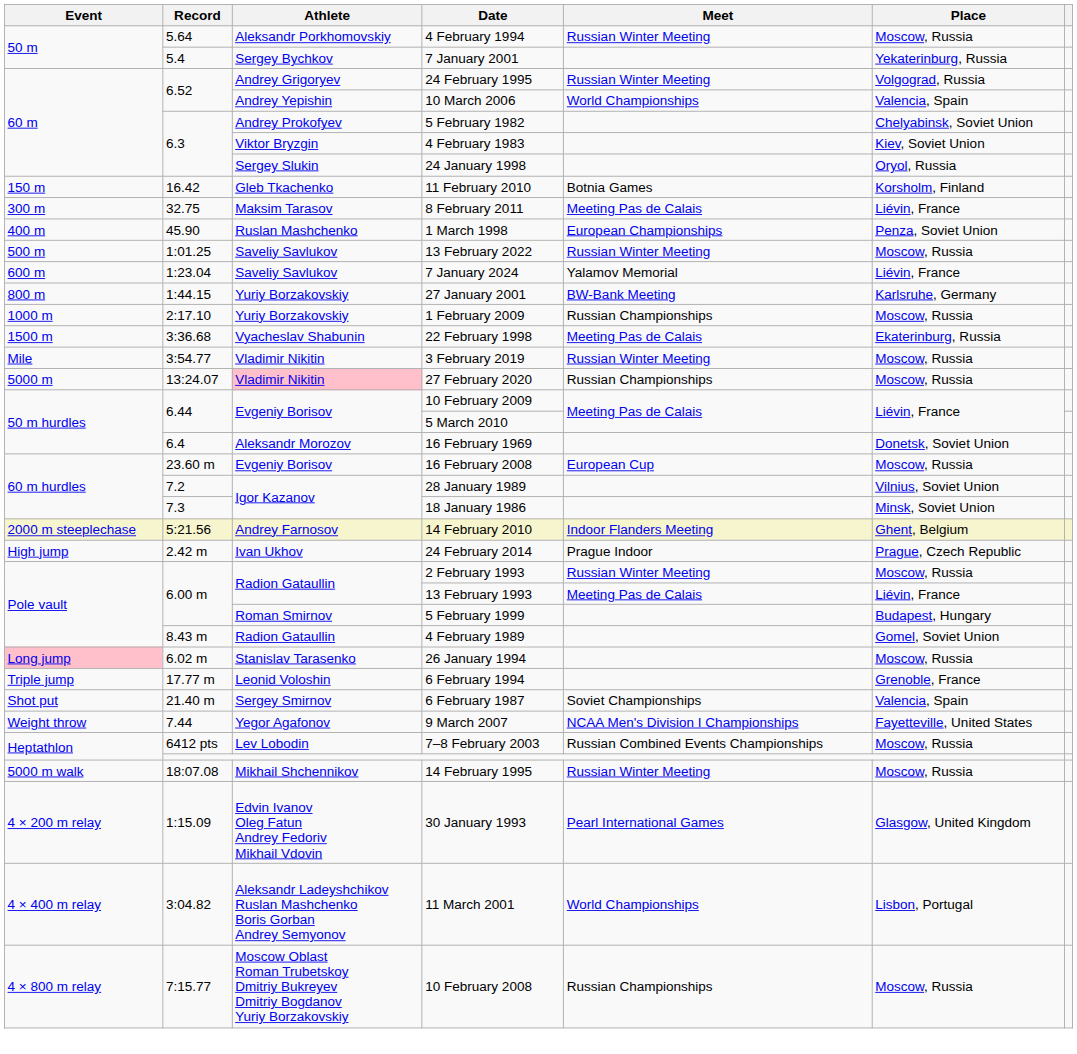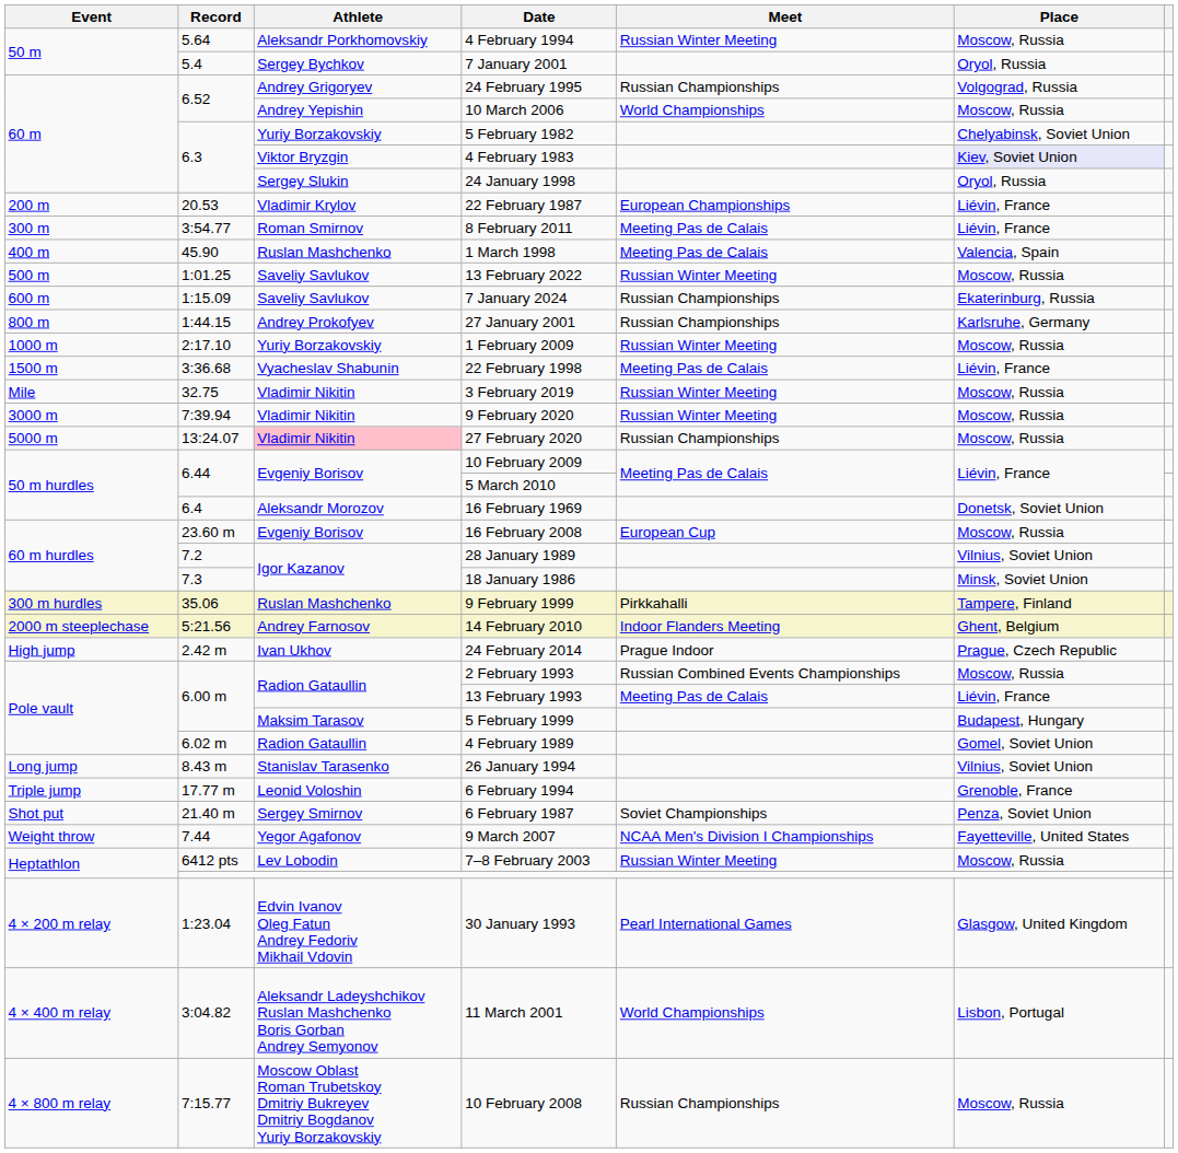 <table class="wikitable" style="font-size:95%; width: 95%;">
 <tr>
 <th>Event</th>
 <th>Record</th>
 <th>Athlete</th>
 <th>Date</th>
 <th>Meet</th>
 <th>Place</th>
 <th></th>
 </tr>
 <tr>
 <td rowspan=2><a href='#'>50 m</a></td>
 <td>5.64</td>
 <td><a href='#'>Aleksandr Porkhomovskiy</a></td>
 <td>4 February 1994</td>
 <td><a href='#'>Russian Winter Meeting</a></td>
 <td><a href='#'>Moscow</a>, Russia</td>
 <td></td>
 </tr>
 <tr>
 <td>5.4 </td>
 <td><a href='#'>Sergey Bychkov</a></td>
 <td>7 January 2001</td>
 <td></td>
-<td><a href='#'>Yekaterinburg</a>, Russia</td>
+<td><a href='#'>Oryol</a>, Russia</td>
 <td></td>
 </tr>
 <tr>
 <td rowspan=5><a href='#'>60 m</a></td>
 <td rowspan=2>6.52</td>
 <td><a href='#'>Andrey Grigoryev</a></td>
 <td>24 February 1995</td>
-<td><a href='#'>Russian Winter Meeting</a></td>
+<td>Russian Championships</td>
 <td><a href='#'>Volgograd</a>, Russia</td>
 <td></td>
 </tr>
 <tr>
 <td><a href='#'>Andrey Yepishin</a></td>
 <td>10 March 2006</td>
 <td><a href='#'>World Championships</a></td>
-<td><a href='#'>Valencia</a>, Spain</td>
+<td><a href='#'>Moscow</a>, Russia</td>
 <td></td>
 </tr>
 <tr>
 <td rowspan=3>6.3 </td>
-<td><a href='#'>Andrey Prokofyev</a></td>
+<td><a href='#'>Yuriy Borzakovskiy</a></td>
 <td>5 February 1982</td>
 <td></td>
 <td><a href='#'>Chelyabinsk</a>, Soviet Union</td>
 <td></td>
 </tr>
 <tr>
 <td><a href='#'>Viktor Bryzgin</a></td>
 <td>4 February 1983</td>
 <td></td>
-<td><a href='#'>Kiev</a>, Soviet Union</td>
+<td style="background: lavender;"><a href='#'>Kiev</a>, Soviet Union</td>
 <td></td>
 </tr>
 <tr>
 <td><a href='#'>Sergey Slukin</a></td>
 <td>24 January 1998</td>
 <td></td>
 <td><a href='#'>Oryol</a>, Russia</td>
 <td></td>
 </tr>
 <tr>
-<td><a href='#'>150 m</a></td>
-<td>16.42</td>
-<td><a href='#'>Gleb Tkachenko</a></td>
-<td>11 February 2010</td>
-<td>Botnia Games</td>
-<td><a href='#'>Korsholm</a>, Finland</td>
+<td><a href='#'>200 m</a></td>
+<td>20.53</td>
+<td><a href='#'>Vladimir Krylov</a></td>
+<td>22 February 1987</td>
+<td><a href='#'>European Championships</a></td>
+<td><a href='#'>Liévin</a>, France</td>
 <td></td>
 </tr>
 <tr>
 <td><a href='#'>300 m</a></td>
-<td>32.75</td>
-<td><a href='#'>Maksim Tarasov</a></td>
+<td>3:54.77</td>
+<td><a href='#'>Roman Smirnov</a></td>
 <td>8 February 2011</td>
 <td><a href='#'>Meeting Pas de Calais</a></td>
 <td><a href='#'>Liévin</a>, France</td>
 <td></td>
 </tr>
 <tr>
 <td><a href='#'>400 m</a></td>
 <td>45.90</td>
 <td><a href='#'>Ruslan Mashchenko</a></td>
 <td>1 March 1998</td>
-<td><a href='#'>European Championships</a></td>
-<td><a href='#'>Penza</a>, Soviet Union</td>
+<td><a href='#'>Meeting Pas de Calais</a></td>
+<td><a href='#'>Valencia</a>, Spain</td>
 <td></td>
 </tr>
 <tr>
 <td><a href='#'>500 m</a></td>
 <td>1:01.25</td>
 <td><a href='#'>Saveliy Savlukov</a></td>
 <td>13 February 2022</td>
 <td><a href='#'>Russian Winter Meeting</a></td>
 <td><a href='#'>Moscow</a>, Russia</td>
 <td></td>
 </tr>
 <tr>
 <td><a href='#'>600 m</a></td>
-<td>1:23.04</td>
+<td>1:15.09</td>
 <td><a href='#'>Saveliy Savlukov</a></td>
 <td>7 January 2024</td>
-<td>Yalamov Memorial</td>
-<td><a href='#'>Liévin</a>, France</td>
+<td>Russian Championships</td>
+<td><a href='#'>Ekaterinburg</a>, Russia</td>
 <td></td>
 </tr>
 <tr>
 <td><a href='#'>800 m</a></td>
 <td>1:44.15</td>
-<td><a href='#'>Yuriy Borzakovskiy</a></td>
+<td><a href='#'>Andrey Prokofyev</a></td>
 <td>27 January 2001</td>
-<td><a href='#'>BW-Bank Meeting</a></td>
+<td>Russian Championships</td>
 <td><a href='#'>Karlsruhe</a>, Germany</td>
 <td></td>
 </tr>
 <tr>
 <td><a href='#'>1000 m</a></td>
 <td>2:17.10</td>
 <td><a href='#'>Yuriy Borzakovskiy</a></td>
 <td>1 February 2009</td>
-<td>Russian Championships</td>
+<td><a href='#'>Russian Winter Meeting</a></td>
 <td><a href='#'>Moscow</a>, Russia</td>
 <td></td>
 </tr>
 <tr>
 <td><a href='#'>1500 m</a></td>
 <td>3:36.68</td>
 <td><a href='#'>Vyacheslav Shabunin</a></td>
 <td>22 February 1998</td>
 <td><a href='#'>Meeting Pas de Calais</a></td>
-<td><a href='#'>Ekaterinburg</a>, Russia</td>
+<td><a href='#'>Liévin</a>, France</td>
 <td></td>
 </tr>
 <tr>
 <td><a href='#'>Mile</a></td>
-<td>3:54.77</td>
+<td>32.75</td>
 <td><a href='#'>Vladimir Nikitin</a></td>
 <td>3 February 2019</td>
+<td><a href='#'>Russian Winter Meeting</a></td>
+<td><a href='#'>Moscow</a>, Russia</td>
+<td></td>
+</tr>
+<tr>
+<td><a href='#'>3000 m</a></td>
+<td>7:39.94</td>
+<td><a href='#'>Vladimir Nikitin</a></td>
+<td>9 February 2020</td>
 <td><a href='#'>Russian Winter Meeting</a></td>
 <td><a href='#'>Moscow</a>, Russia</td>
 <td></td>
 </tr>
 <tr>
 <td><a href='#'>5000 m</a></td>
 <td>13:24.07</td>
 <td style="background: pink;"><a href='#'>Vladimir Nikitin</a></td>
 <td>27 February 2020</td>
 <td>Russian Championships</td>
 <td><a href='#'>Moscow</a>, Russia</td>
 <td></td>
 </tr>
 <tr>
 <td rowspan=3><a href='#'>50 m hurdles</a></td>
 <td rowspan=2>6.44</td>
 <td rowspan=2><a href='#'>Evgeniy Borisov</a></td>
 <td>10 February 2009</td>
 <td rowspan=2><a href='#'>Meeting Pas de Calais</a></td>
 <td rowspan=2><a href='#'>Liévin</a>, France</td>
 <td></td>
 </tr>
 <tr>
 <td>5 March 2010</td>
 <td></td>
 </tr>
 <tr>
 <td>6.4 </td>
 <td><a href='#'>Aleksandr Morozov</a></td>
 <td>16 February 1969</td>
 <td></td>
 <td><a href='#'>Donetsk</a>, Soviet Union</td>
 <td></td>
 </tr>
 <tr>
 <td rowspan=3><a href='#'>60 m hurdles</a></td>
 <td>23.60 m</td>
 <td><a href='#'>Evgeniy Borisov</a></td>
 <td>16 February 2008</td>
 <td><a href='#'>European Cup</a></td>
 <td><a href='#'>Moscow</a>, Russia</td>
 <td></td>
 </tr>
 <tr>
 <td>7.2 </td>
 <td rowspan=2><a href='#'>Igor Kazanov</a></td>
 <td>28 January 1989</td>
 <td></td>
 <td><a href='#'>Vilnius</a>, Soviet Union</td>
 <td></td>
 </tr>
 <tr>
 <td>7.3 </td>
 <td>18 January 1986</td>
 <td></td>
 <td><a href='#'>Minsk</a>, Soviet Union</td>
 <td></td>
 </tr>
 <tr style="background:#f6F5CE;">
+<td><a href='#'>300 m hurdles</a></td>
+<td>35.06 </td>
+<td><a href='#'>Ruslan Mashchenko</a></td>
+<td>9 February 1999</td>
+<td>Pirkkahalli</td>
+<td><a href='#'>Tampere</a>, Finland</td>
+<td></td>
+</tr>
+<tr style="background:#f6F5CE;">
 <td><a href='#'>2000 m steeplechase</a></td>
 <td>5:21.56</td>
 <td><a href='#'>Andrey Farnosov</a></td>
 <td>14 February 2010</td>
 <td><a href='#'>Indoor Flanders Meeting</a></td>
 <td><a href='#'>Ghent</a>, Belgium</td>
 <td></td>
 </tr>
 <tr>
 <td><a href='#'>High jump</a></td>
 <td>2.42 m</td>
 <td><a href='#'>Ivan Ukhov</a></td>
 <td>24 February 2014</td>
 <td>Prague Indoor</td>
 <td><a href='#'>Prague</a>, Czech Republic</td>
 <td></td>
 </tr>
 <tr>
 <td rowspan=4><a href='#'>Pole vault</a></td>
 <td rowspan=3>6.00 m</td>
 <td rowspan=2><a href='#'>Radion Gataullin</a></td>
 <td>2 February 1993</td>
-<td><a href='#'>Russian Winter Meeting</a></td>
+<td>Russian Combined Events Championships</td>
 <td><a href='#'>Moscow</a>, Russia</td>
 <td></td>
 </tr>
 <tr>
 <td>13 February 1993</td>
 <td><a href='#'>Meeting Pas de Calais</a></td>
 <td><a href='#'>Liévin</a>, France</td>
 <td></td>
 </tr>
 <tr>
-<td><a href='#'>Roman Smirnov</a></td>
+<td><a href='#'>Maksim Tarasov</a></td>
 <td>5 February 1999</td>
 <td></td>
 <td><a href='#'>Budapest</a>, Hungary</td>
 <td></td>
 </tr>
 <tr>
-<td>8.43 m</td>
+<td>6.02 m</td>
 <td><a href='#'>Radion Gataullin</a></td>
 <td>4 February 1989</td>
 <td></td>
 <td><a href='#'>Gomel</a>, Soviet Union</td>
 <td></td>
 </tr>
 <tr>
-<td style="background: pink;"><a href='#'>Long jump</a></td>
-<td>6.02 m</td>
+<td><a href='#'>Long jump</a></td>
+<td>8.43 m</td>
 <td><a href='#'>Stanislav Tarasenko</a></td>
 <td>26 January 1994</td>
 <td></td>
-<td><a href='#'>Moscow</a>, Russia</td>
+<td><a href='#'>Vilnius</a>, Soviet Union</td>
 <td></td>
 </tr>
 <tr>
 <td><a href='#'>Triple jump</a></td>
 <td>17.77 m</td>
 <td><a href='#'>Leonid Voloshin</a></td>
 <td>6 February 1994</td>
 <td></td>
 <td><a href='#'>Grenoble</a>, France</td>
 <td></td>
 </tr>
 <tr>
 <td><a href='#'>Shot put</a></td>
 <td>21.40 m</td>
 <td><a href='#'>Sergey Smirnov</a></td>
 <td>6 February 1987</td>
 <td>Soviet Championships</td>
-<td><a href='#'>Valencia</a>, Spain</td>
+<td><a href='#'>Penza</a>, Soviet Union</td>
 <td></td>
 </tr>
 <tr>
 <td><a href='#'>Weight throw</a></td>
 <td>7.44</td>
 <td><a href='#'>Yegor Agafonov</a></td>
 <td>9 March 2007</td>
 <td><a href='#'>NCAA Men's Division I Championships</a></td>
 <td><a href='#'>Fayetteville</a>, United States</td>
 <td></td>
 </tr>
 <tr>
 <td rowspan=2><a href='#'>Heptathlon</a></td>
 <td>6412 pts</td>
 <td><a href='#'>Lev Lobodin</a></td>
 <td>7–8 February 2003</td>
-<td>Russian Combined Events Championships</td>
+<td><a href='#'>Russian Winter Meeting</a></td>
 <td><a href='#'>Moscow</a>, Russia</td>
 <td></td>
 </tr>
 <tr>
 <td colspan=5></td>
 <td></td>
 </tr>
 <tr>
-<td><a href='#'>5000 m walk</a></td>
-<td>18:07.08</td>
-<td><a href='#'>Mikhail Shchennikov</a></td>
-<td>14 February 1995</td>
-<td><a href='#'>Russian Winter Meeting</a></td>
-<td><a href='#'>Moscow</a>, Russia</td>
-<td></td>
-</tr>
-<tr>
 <td><a href='#'>4 × 200 m relay</a></td>
-<td>1:15.09</td>
+<td>1:23.04</td>
 <td><br><a href='#'>Edvin Ivanov</a><br><a href='#'>Oleg Fatun</a><br><a href='#'>Andrey Fedoriv</a><br><a href='#'>Mikhail Vdovin</a></td>
 <td>30 January 1993</td>
 <td><a href='#'>Pearl International Games</a></td>
 <td><a href='#'>Glasgow</a>, United Kingdom</td>
 <td></td>
 </tr>
 <tr>
 <td><a href='#'>4 × 400 m relay</a></td>
 <td>3:04.82</td>
 <td><br><a href='#'>Aleksandr Ladeyshchikov</a><br><a href='#'>Ruslan Mashchenko</a><br><a href='#'>Boris Gorban</a><br><a href='#'>Andrey Semyonov</a></td>
 <td>11 March 2001</td>
 <td><a href='#'>World Championships</a></td>
 <td><a href='#'>Lisbon</a>, Portugal</td>
 <td></td>
 </tr>
 <tr>
 <td><a href='#'>4 × 800 m relay</a></td>
 <td>7:15.77</td>
 <td> <a href='#'>Moscow Oblast</a><br><a href='#'>Roman Trubetskoy</a><br><a href='#'>Dmitriy Bukreyev</a><br><a href='#'>Dmitriy Bogdanov</a><br><a href='#'>Yuriy Borzakovskiy</a></td>
 <td>10 February 2008</td>
 <td>Russian Championships</td>
 <td><a href='#'>Moscow</a>, Russia</td>
 <td></td>
 </tr>
 </table>
